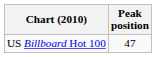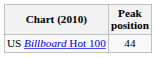 <table class="wikitable">
 <tr>
 <th align="left">Chart (2010)</th>
 <th align="left">Peak<br>position</th>
 </tr>
 <tr>
 <td align="left">US <a href='#'><em>Billboard</em> Hot 100</a></td>
-<td style="text-align:center;">47</td>
+<td style="text-align:center;">44</td>
 </tr>
 </table>
